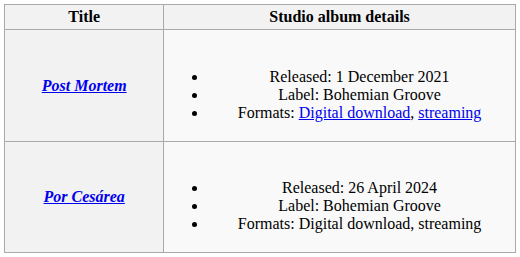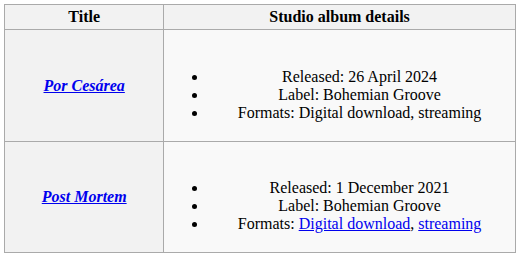 <table class="wikitable plainrowheaders" style="text-align:center;">
 <tr>
 <th scope="col" style="width:9.5em;">Title</th>
 <th scope="col" style="width:21.5em;">Studio album details</th>
 </tr>
 <tr>
+<th scope="row"><em><a href='#'>Por Cesárea</a></em></th>
+<td><br><ul><li>Released: 26 April 2024</li><li>Label: Bohemian Groove</li><li>Formats: Digital download, streaming</li></ul></td>
+</tr>
+<tr>
 <th scope="row"><em><a href='#'>Post Mortem</a></em></th>
 <td><br><ul><li>Released: 1 December 2021</li><li>Label: Bohemian Groove</li><li>Formats: <a href='#'>Digital download</a>, <a href='#'>streaming</a></li></ul></td>
 </tr>
-<tr>
-<th scope="row"><em><a href='#'>Por Cesárea</a></em></th>
-<td><br><ul><li>Released: 26 April 2024</li><li>Label: Bohemian Groove</li><li>Formats: Digital download, streaming</li></ul></td>
-</tr>
 </table>
